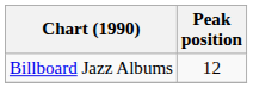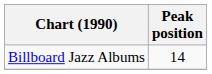 <table class="wikitable">
 <tr>
 <th>Chart (1990)</th>
 <th>Peak<br>position</th>
 </tr>
 <tr>
 <td><a href='#'>Billboard</a> Jazz Albums</td>
-<td align=center>12</td>
+<td align=center>14</td>
 </tr>
 <tr>
 </tr>
 </table>
